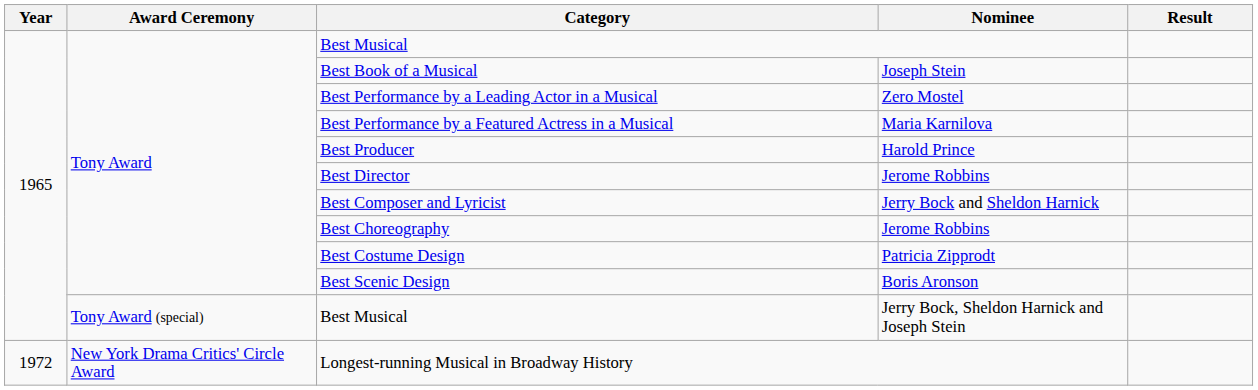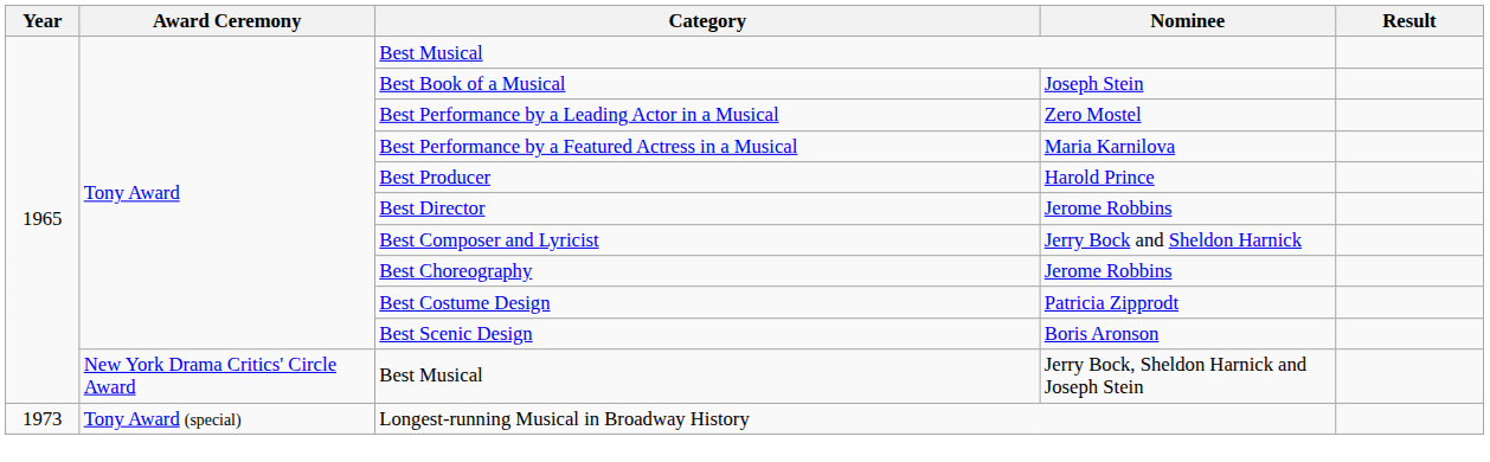 <table class="wikitable" width="95%">
 <tr>
 <th width="5%">Year</th>
 <th width="20%">Award Ceremony</th>
 <th width="45%">Category</th>
 <th width="20%">Nominee</th>
 <th width="10%">Result</th>
 </tr>
 <tr>
 <td rowspan="11" align="center">1965</td>
 <td rowspan="10"><a href='#'>Tony Award</a></td>
 <td colspan="2"><a href='#'>Best Musical</a></td>
 <td></td>
 </tr>
 <tr>
 <td><a href='#'>Best Book of a Musical</a></td>
 <td><a href='#'>Joseph Stein</a></td>
 <td></td>
 </tr>
 <tr>
 <td><a href='#'>Best Performance by a Leading Actor in a Musical</a></td>
 <td><a href='#'>Zero Mostel</a></td>
 <td></td>
 </tr>
 <tr>
 <td><a href='#'>Best Performance by a Featured Actress in a Musical</a></td>
 <td><a href='#'>Maria Karnilova</a></td>
 <td></td>
 </tr>
 <tr>
 <td><a href='#'>Best Producer</a></td>
 <td><a href='#'>Harold Prince</a></td>
 <td></td>
 </tr>
 <tr>
 <td><a href='#'>Best Director</a></td>
 <td><a href='#'>Jerome Robbins</a></td>
 <td></td>
 </tr>
 <tr>
 <td><a href='#'>Best Composer and Lyricist</a></td>
 <td><a href='#'>Jerry Bock</a> and <a href='#'>Sheldon Harnick</a></td>
 <td></td>
 </tr>
 <tr>
 <td><a href='#'>Best Choreography</a></td>
 <td><a href='#'>Jerome Robbins</a></td>
 <td></td>
 </tr>
 <tr>
 <td><a href='#'>Best Costume Design</a></td>
 <td><a href='#'>Patricia Zipprodt</a></td>
 <td></td>
 </tr>
 <tr>
 <td><a href='#'>Best Scenic Design</a></td>
 <td><a href='#'>Boris Aronson</a></td>
 <td></td>
 </tr>
 <tr>
-<td><a href='#'>Tony Award</a> <small>(special)</small></td>
+<td><a href='#'>New York Drama Critics' Circle Award</a></td>
 <td>Best Musical</td>
 <td>Jerry Bock, Sheldon Harnick and Joseph Stein</td>
 <td></td>
 </tr>
 <tr>
-<td align="center">1972</td>
-<td><a href='#'>New York Drama Critics' Circle Award</a></td>
+<td align="center">1973</td>
+<td><a href='#'>Tony Award</a> <small>(special)</small></td>
 <td colspan="2">Longest-running Musical in Broadway History</td>
 <td></td>
 </tr>
 </table>
